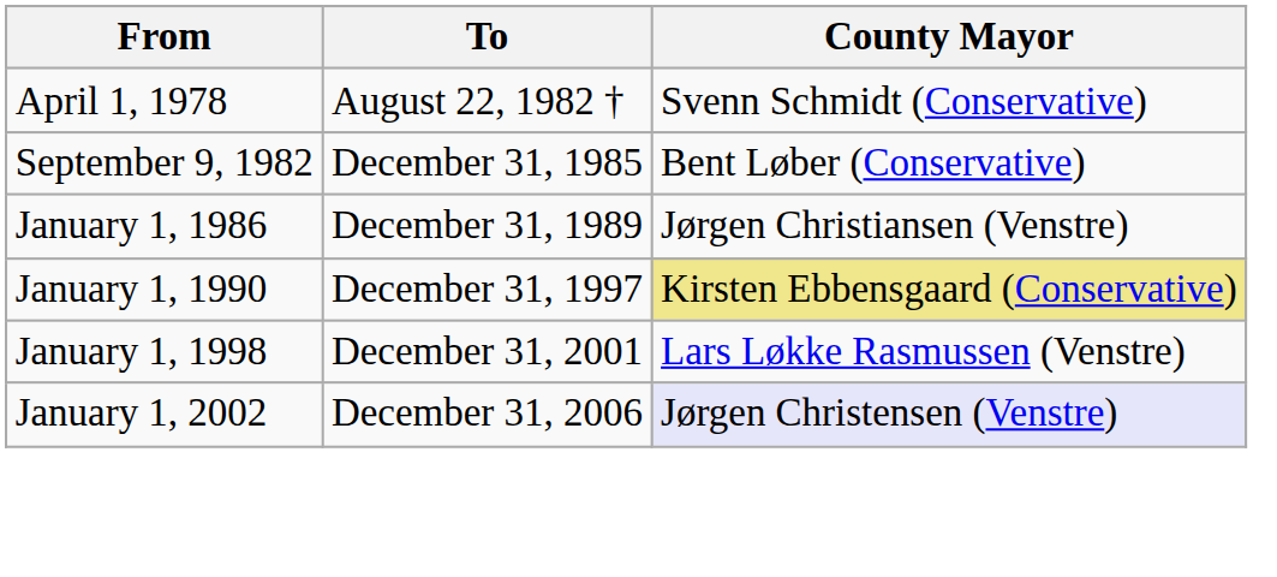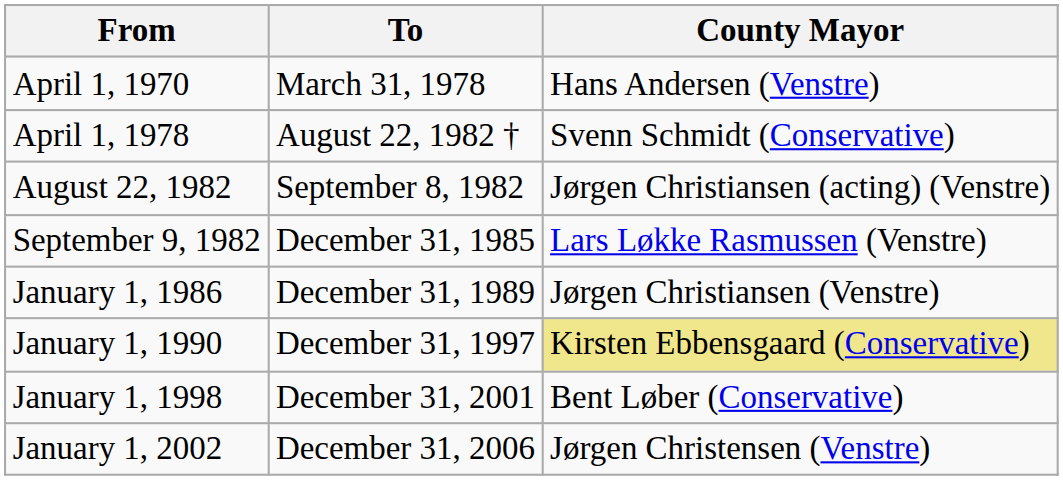 <table class="wikitable">
 <tr>
 <th>From</th>
 <th>To</th>
 <th>County Mayor</th>
 </tr>
 <tr>
+<td>April 1, 1970</td>
+<td>March 31, 1978</td>
+<td>Hans Andersen  (<a href='#'>Venstre</a>)</td>
+</tr>
+<tr>
 <td>April 1, 1978</td>
 <td>August 22, 1982 †</td>
 <td>Svenn Schmidt  (<a href='#'>Conservative</a>)</td>
 </tr>
 <tr>
+<td>August 22, 1982</td>
+<td>September 8, 1982</td>
+<td>Jørgen Christiansen (acting) (Venstre)</td>
+</tr>
+<tr>
 <td>September 9, 1982</td>
 <td>December 31, 1985</td>
-<td>Bent Løber  (<a href='#'>Conservative</a>)</td>
+<td><a href='#'>Lars Løkke Rasmussen</a> (Venstre)</td>
 </tr>
 <tr>
 <td>January 1, 1986</td>
 <td>December 31, 1989</td>
 <td>Jørgen Christiansen (Venstre)</td>
 </tr>
 <tr>
 <td>January 1, 1990</td>
 <td>December 31, 1997</td>
 <td style="background: khaki;">Kirsten Ebbensgaard (<a href='#'>Conservative</a>)</td>
 </tr>
 <tr>
 <td>January 1, 1998</td>
 <td>December 31, 2001</td>
-<td><a href='#'>Lars Løkke Rasmussen</a> (Venstre)</td>
+<td>Bent Løber  (<a href='#'>Conservative</a>)</td>
 </tr>
 <tr>
 <td>January 1, 2002</td>
 <td>December 31, 2006</td>
-<td style="background: lavender;">Jørgen Christensen (<a href='#'>Venstre</a>)</td>
+<td>Jørgen Christensen (<a href='#'>Venstre</a>)</td>
 </tr>
 </table>
